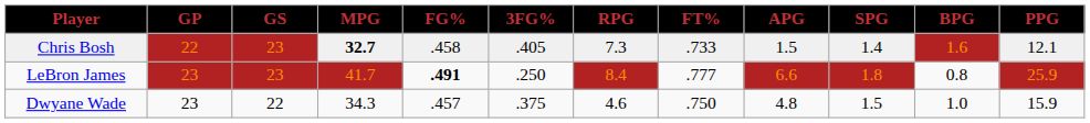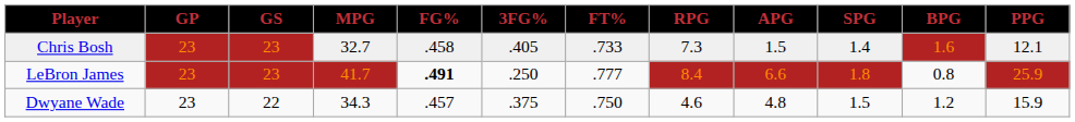 <table class="wikitable sortable" style="font-size:90%;">
 <tr>
 <th style="background:black; color:#bf2f38; width:10%;">Player</th>
 <th style="background:black; color:#bf2f38; width:6%;">GP</th>
 <th style="background:black; color:#bf2f38; width:6%;">GS</th>
 <th style="background:black; color:#bf2f38; width:6%;">MPG</th>
 <th style="background:black; color:#bf2f38; width:6%;">FG%</th>
 <th style="background:black; color:#bf2f38; width:6%;">3FG%</th>
+<th style="background:black; color:#bf2f38; width:6%;">FT%</th>
 <th style="background:black; color:#bf2f38; width:6%;">RPG</th>
-<th style="background:black; color:#bf2f38; width:6%;">FT%</th>
 <th style="background:black; color:#bf2f38; width:6%;">APG</th>
 <th style="background:black; color:#bf2f38; width:6%;">SPG</th>
 <th style="background:black; color:#bf2f38; width:6%;">BPG</th>
 <th style="background:black; color:#bf2f38; width:6%;">PPG</th>
 </tr>
 <tr style="text-align:center; background:#f0f0f0;">
 <td><a href='#'>Chris Bosh</a></td>
-<td style="background:#B22222;color:#FF8C00;">22</td>
 <td style="background:#B22222;color:#FF8C00;">23</td>
-<td><strong>32.7</strong></td>
+<td style="background:#B22222;color:#FF8C00;">23</td>
+<td>32.7</td>
 <td>.458</td>
 <td>.405</td>
+<td>.733</td>
 <td>7.3</td>
-<td>.733</td>
 <td>1.5</td>
 <td>1.4</td>
 <td style="background:#B22222;color:#FF8C00;">1.6</td>
 <td>12.1</td>
 </tr>
 <tr style="text-align:center;" bgcolor="">
 <td><a href='#'>LeBron James</a></td>
 <td style="background:#B22222;color:#FF8C00;">23</td>
 <td style="background:#B22222;color:#FF8C00;">23</td>
 <td style="background:#B22222;color:#FF8C00;">41.7</td>
 <td><strong>.491</strong></td>
 <td>.250</td>
+<td>.777</td>
 <td style="background:#B22222;color:#FF8C00;">8.4</td>
-<td>.777</td>
 <td style="background:#B22222;color:#FF8C00;">6.6</td>
 <td style="background:#B22222;color:#FF8C00;">1.8</td>
 <td>0.8</td>
 <td style="background:#B22222;color:#FF8C00;">25.9</td>
 </tr>
 <tr style="text-align:center;" bgcolor="">
 <td><a href='#'>Dwyane Wade</a></td>
 <td>23</td>
 <td>22</td>
 <td>34.3</td>
 <td>.457</td>
 <td>.375</td>
+<td>.750</td>
 <td>4.6</td>
-<td>.750</td>
 <td>4.8</td>
 <td>1.5</td>
-<td>1.0</td>
+<td>1.2</td>
 <td>15.9</td>
 </tr>
 </table>
